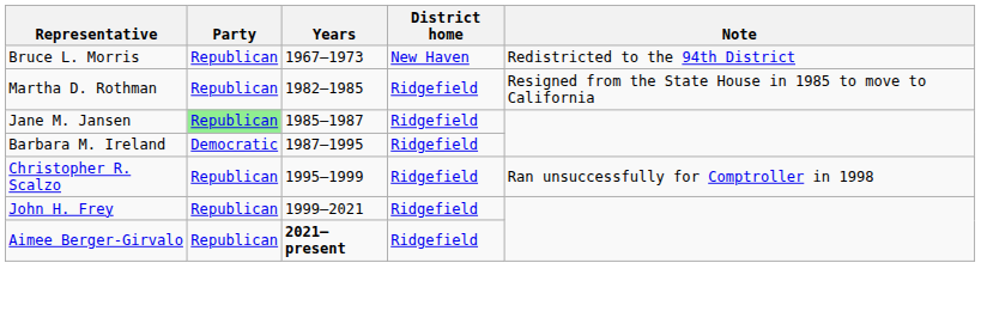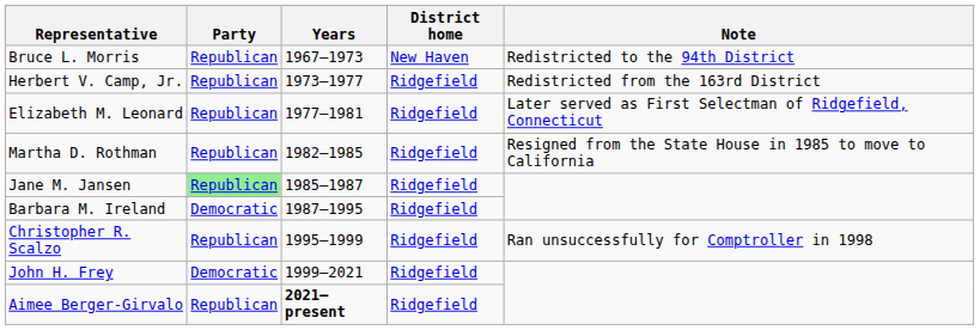 <table class=wikitable>
 <tr valign=bottom>
 <th>Representative</th>
 <th>Party</th>
 <th>Years</th>
 <th>District home</th>
 <th>Note</th>
 </tr>
 <tr>
 <td>Bruce L. Morris</td>
 <td><a href='#'>Republican</a></td>
 <td>1967–1973</td>
 <td><a href='#'>New Haven</a></td>
 <td>Redistricted to the <a href='#'>94th District</a></td>
+</tr>
+<tr>
+<td>Herbert V. Camp, Jr.</td>
+<td><a href='#'>Republican</a></td>
+<td>1973–1977</td>
+<td><a href='#'>Ridgefield</a></td>
+<td>Redistricted from the 163rd District</td>
+</tr>
+<tr>
+<td>Elizabeth M. Leonard</td>
+<td><a href='#'>Republican</a></td>
+<td>1977–1981</td>
+<td><a href='#'>Ridgefield</a></td>
+<td>Later served as First Selectman of <a href='#'>Ridgefield, Connecticut</a></td>
 </tr>
 <tr>
 <td>Martha D. Rothman</td>
 <td><a href='#'>Republican</a></td>
 <td>1982–1985</td>
 <td><a href='#'>Ridgefield</a></td>
 <td>Resigned from the State House in 1985 to move to California</td>
 </tr>
 <tr>
 <td>Jane M. Jansen</td>
 <td style="background: lightgreen;"><a href='#'>Republican</a></td>
 <td>1985–1987</td>
 <td><a href='#'>Ridgefield</a></td>
 </tr>
 <tr>
 <td>Barbara M. Ireland</td>
 <td><a href='#'>Democratic</a></td>
 <td>1987–1995</td>
 <td><a href='#'>Ridgefield</a></td>
 </tr>
 <tr>
 <td><a href='#'>Christopher R. Scalzo</a></td>
 <td><a href='#'>Republican</a></td>
 <td>1995–1999</td>
 <td><a href='#'>Ridgefield</a></td>
 <td>Ran unsuccessfully for <a href='#'>Comptroller</a> in 1998</td>
 </tr>
 <tr>
 <td><a href='#'>John H. Frey</a></td>
-<td><a href='#'>Republican</a></td>
+<td><a href='#'>Democratic</a></td>
 <td>1999–2021</td>
 <td><a href='#'>Ridgefield</a></td>
 </tr>
 <tr>
 <td><a href='#'>Aimee Berger-Girvalo</a></td>
 <td><a href='#'>Republican</a></td>
 <td><strong>2021–present</strong></td>
 <td><a href='#'>Ridgefield</a></td>
 </tr>
 </table>
